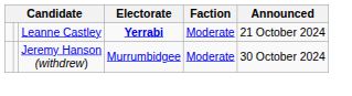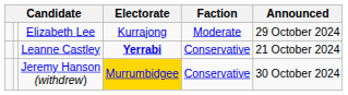 <table class="wikitable" style="text-align:center">
 <tr>
 <th colspan=3>Candidate</th>
 <th>Electorate</th>
 <th>Faction</th>
 <th>Announced</th>
 </tr>
 <tr>
 <td width="3pt" > </td>
 <td></td>
+<td><a href='#'>Elizabeth Lee</a></td>
+<td><a href='#'>Kurrajong</a></td>
+<td><a href='#'>Moderate</a></td>
+<td>29 October 2024</td>
+</tr>
+<tr>
+<td width="3pt" > </td>
+<td></td>
 <td><a href='#'>Leanne Castley</a></td>
 <td><strong><a href='#'>Yerrabi</a></strong></td>
-<td><a href='#'>Moderate</a></td>
+<td><a href='#'>Conservative</a></td>
 <td>21 October 2024</td>
 </tr>
 <tr>
 <td width="3pt" > </td>
 <td></td>
 <td><a href='#'>Jeremy Hanson</a><br><em>(withdrew</em>)</td>
-<td><a href='#'>Murrumbidgee</a></td>
-<td><a href='#'>Moderate</a></td>
+<td style="background: gold;"><a href='#'>Murrumbidgee</a></td>
+<td><a href='#'>Conservative</a></td>
 <td>30 October 2024</td>
 </tr>
 </table>
